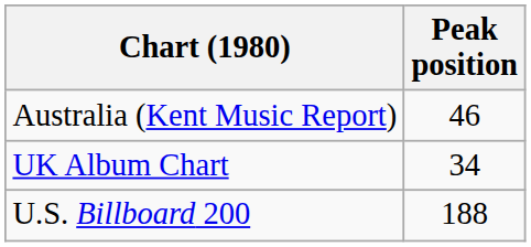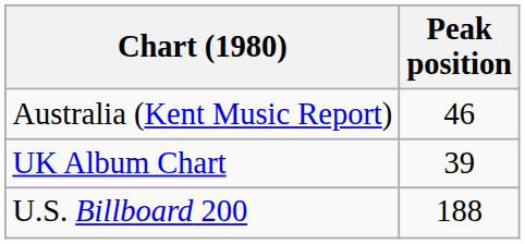 <table class="wikitable" border="1">
 <tr>
 <th>Chart (1980)</th>
 <th>Peak<br>position</th>
 </tr>
 <tr>
 <td>Australia (<a href='#'>Kent Music Report</a>)</td>
 <td style="text-align:center;">46</td>
 </tr>
 <tr>
 <td><a href='#'>UK Album Chart</a></td>
-<td align="center">34</td>
+<td align="center">39</td>
 </tr>
 <tr>
 <td>U.S. <a href='#'><em>Billboard</em> 200</a></td>
 <td align="center">188</td>
 </tr>
 </table>
